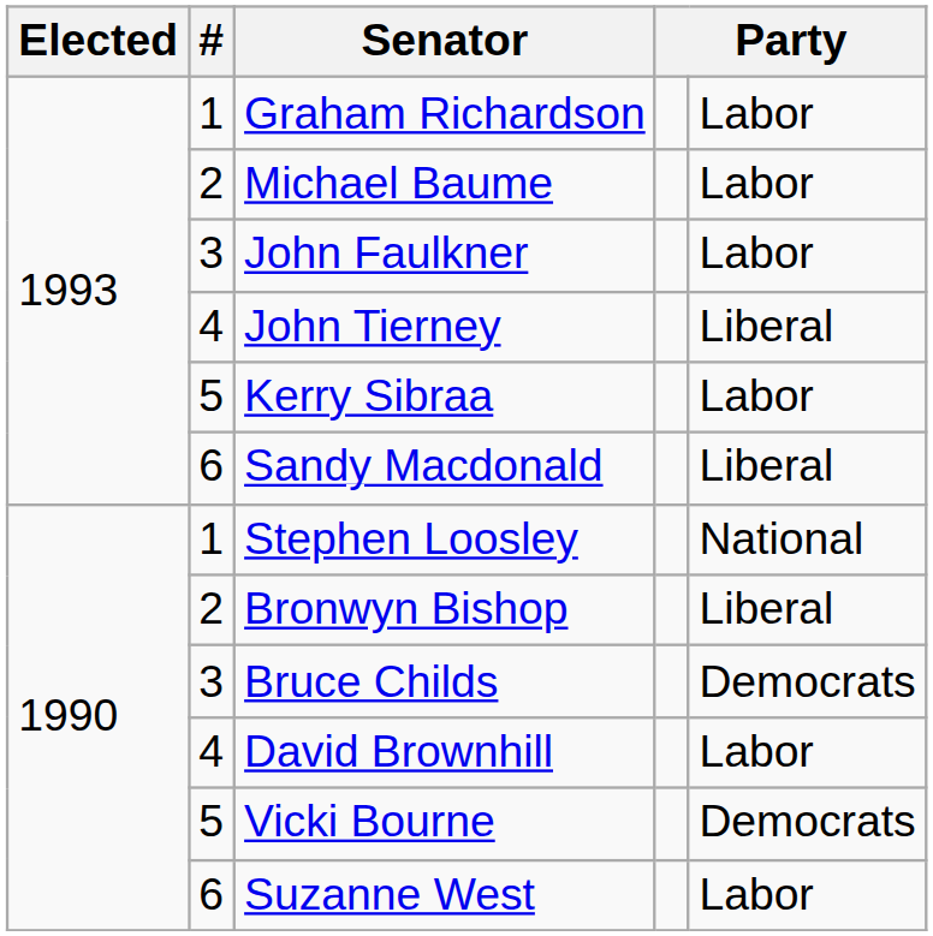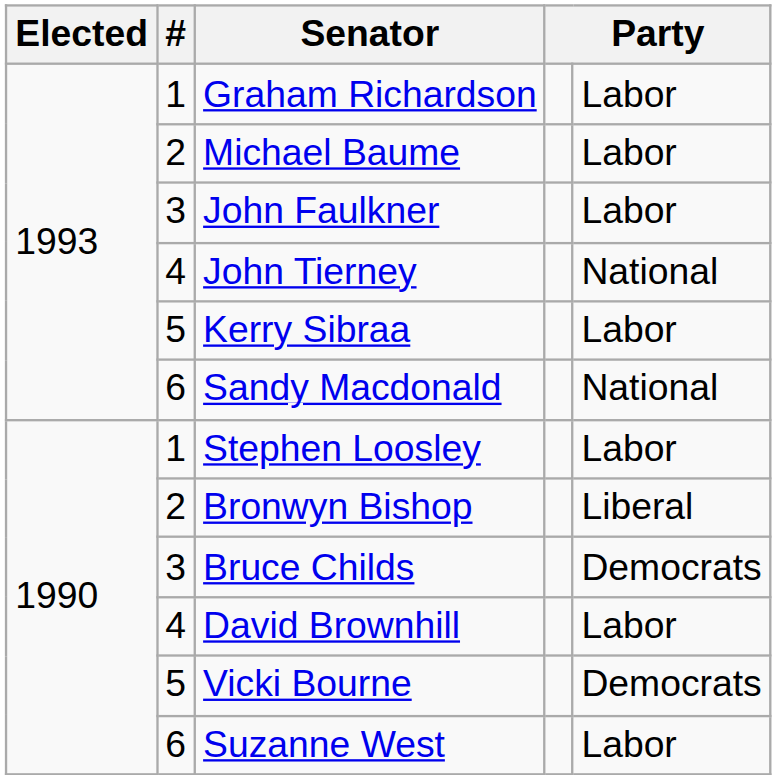 <table class="wikitable" style="float: right">
 <tr>
 <th scope="col">Elected</th>
 <th scope="col">#</th>
 <th scope="col">Senator</th>
 <th scope="col" colspan="2">Party</th>
 </tr>
 <tr>
 <td rowspan="6">1993</td>
 <td>1</td>
 <td><a href='#'>Graham Richardson</a></td>
 <td> </td>
 <td>Labor</td>
 </tr>
 <tr>
 <td>2</td>
 <td><a href='#'>Michael Baume</a></td>
 <td> </td>
 <td>Labor</td>
 </tr>
 <tr>
 <td>3</td>
 <td><a href='#'>John Faulkner</a></td>
 <td> </td>
 <td>Labor</td>
 </tr>
 <tr>
 <td>4</td>
 <td><a href='#'>John Tierney</a></td>
 <td> </td>
-<td>Liberal</td>
+<td>National</td>
 </tr>
 <tr>
 <td>5</td>
 <td><a href='#'>Kerry Sibraa</a></td>
 <td> </td>
 <td>Labor</td>
 </tr>
 <tr>
 <td>6</td>
 <td><a href='#'>Sandy Macdonald</a></td>
 <td> </td>
-<td>Liberal</td>
+<td>National</td>
 </tr>
 <tr>
 <td rowspan="6">1990</td>
 <td>1</td>
 <td><a href='#'>Stephen Loosley</a></td>
 <td> </td>
-<td>National</td>
+<td>Labor</td>
 </tr>
 <tr>
 <td>2</td>
 <td><a href='#'>Bronwyn Bishop</a></td>
 <td> </td>
 <td>Liberal</td>
 </tr>
 <tr>
 <td>3</td>
 <td><a href='#'>Bruce Childs</a></td>
 <td> </td>
 <td>Democrats</td>
 </tr>
 <tr>
 <td>4</td>
 <td><a href='#'>David Brownhill</a></td>
 <td> </td>
 <td>Labor</td>
 </tr>
 <tr>
 <td>5</td>
 <td><a href='#'>Vicki Bourne</a></td>
 <td> </td>
 <td>Democrats</td>
 </tr>
 <tr>
 <td>6</td>
 <td><a href='#'>Suzanne West</a></td>
 <td> </td>
 <td>Labor</td>
 </tr>
 </table>
